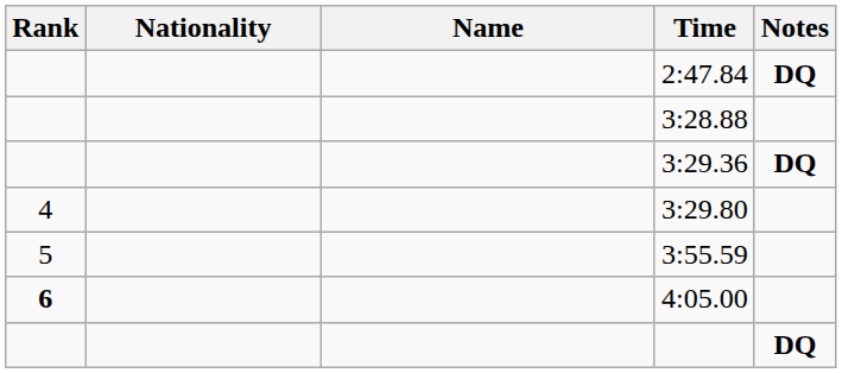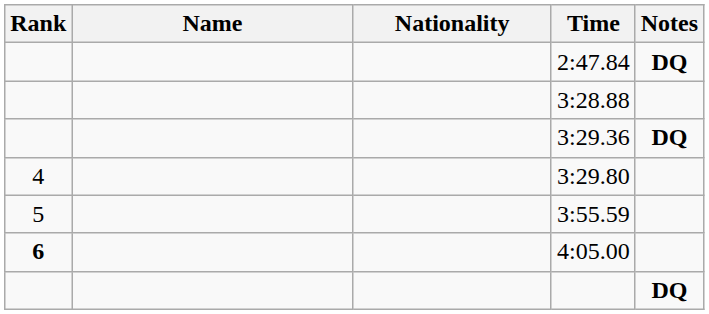 <table class="wikitable sortable" style="text-align:center">
 <tr>
 <th>Rank</th>
+<th style="width:180px">Name</th>
 <th style="width:125px">Nationality</th>
-<th style="width:180px">Name</th>
 <th>Time</th>
 <th>Notes</th>
 </tr>
 <tr>
 <td></td>
 <td style="text-align:left;"></td>
 <td style="text-align:left;"></td>
 <td>2:47.84</td>
 <td><strong>DQ</strong></td>
 </tr>
 <tr>
 <td></td>
 <td style="text-align:left;"></td>
 <td style="text-align:left;"></td>
 <td>3:28.88</td>
 <td></td>
 </tr>
 <tr>
 <td></td>
 <td style="text-align:left;"></td>
 <td style="text-align:left;"></td>
 <td>3:29.36</td>
 <td><strong>DQ</strong></td>
 </tr>
 <tr>
 <td>4</td>
 <td style="text-align:left;"></td>
 <td style="text-align:left;"></td>
 <td>3:29.80</td>
 <td></td>
 </tr>
 <tr>
 <td>5</td>
 <td style="text-align:left;"></td>
 <td style="text-align:left;"></td>
 <td>3:55.59</td>
 <td></td>
 </tr>
 <tr>
 <td><strong>6</strong></td>
 <td style="text-align:left;"></td>
 <td style="text-align:left;"></td>
 <td>4:05.00</td>
 <td></td>
 </tr>
 <tr>
 <td></td>
 <td style="text-align:left;"></td>
 <td style="text-align:left;"></td>
 <td></td>
 <td><strong>DQ</strong></td>
 </tr>
 </table>
